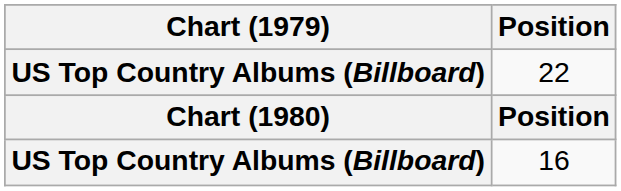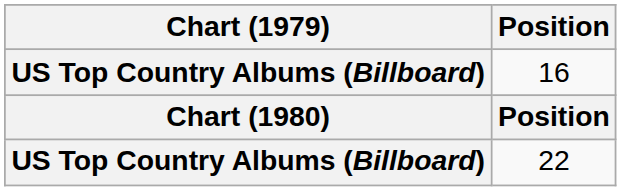 <table class="wikitable plainrowheaders" style="text-align:center">
 <tr>
 <th scope="col">Chart (1979)</th>
 <th scope="col">Position</th>
 </tr>
 <tr>
 <th scope="row">US Top Country Albums (<em>Billboard</em>)</th>
-<td>22</td>
+<td>16</td>
 </tr>
 <tr>
 <th scope="col">Chart (1980)</th>
 <th scope="col">Position</th>
 </tr>
 <tr>
 <th scope="row">US Top Country Albums (<em>Billboard</em>)</th>
-<td>16</td>
+<td>22</td>
 </tr>
 </table>
